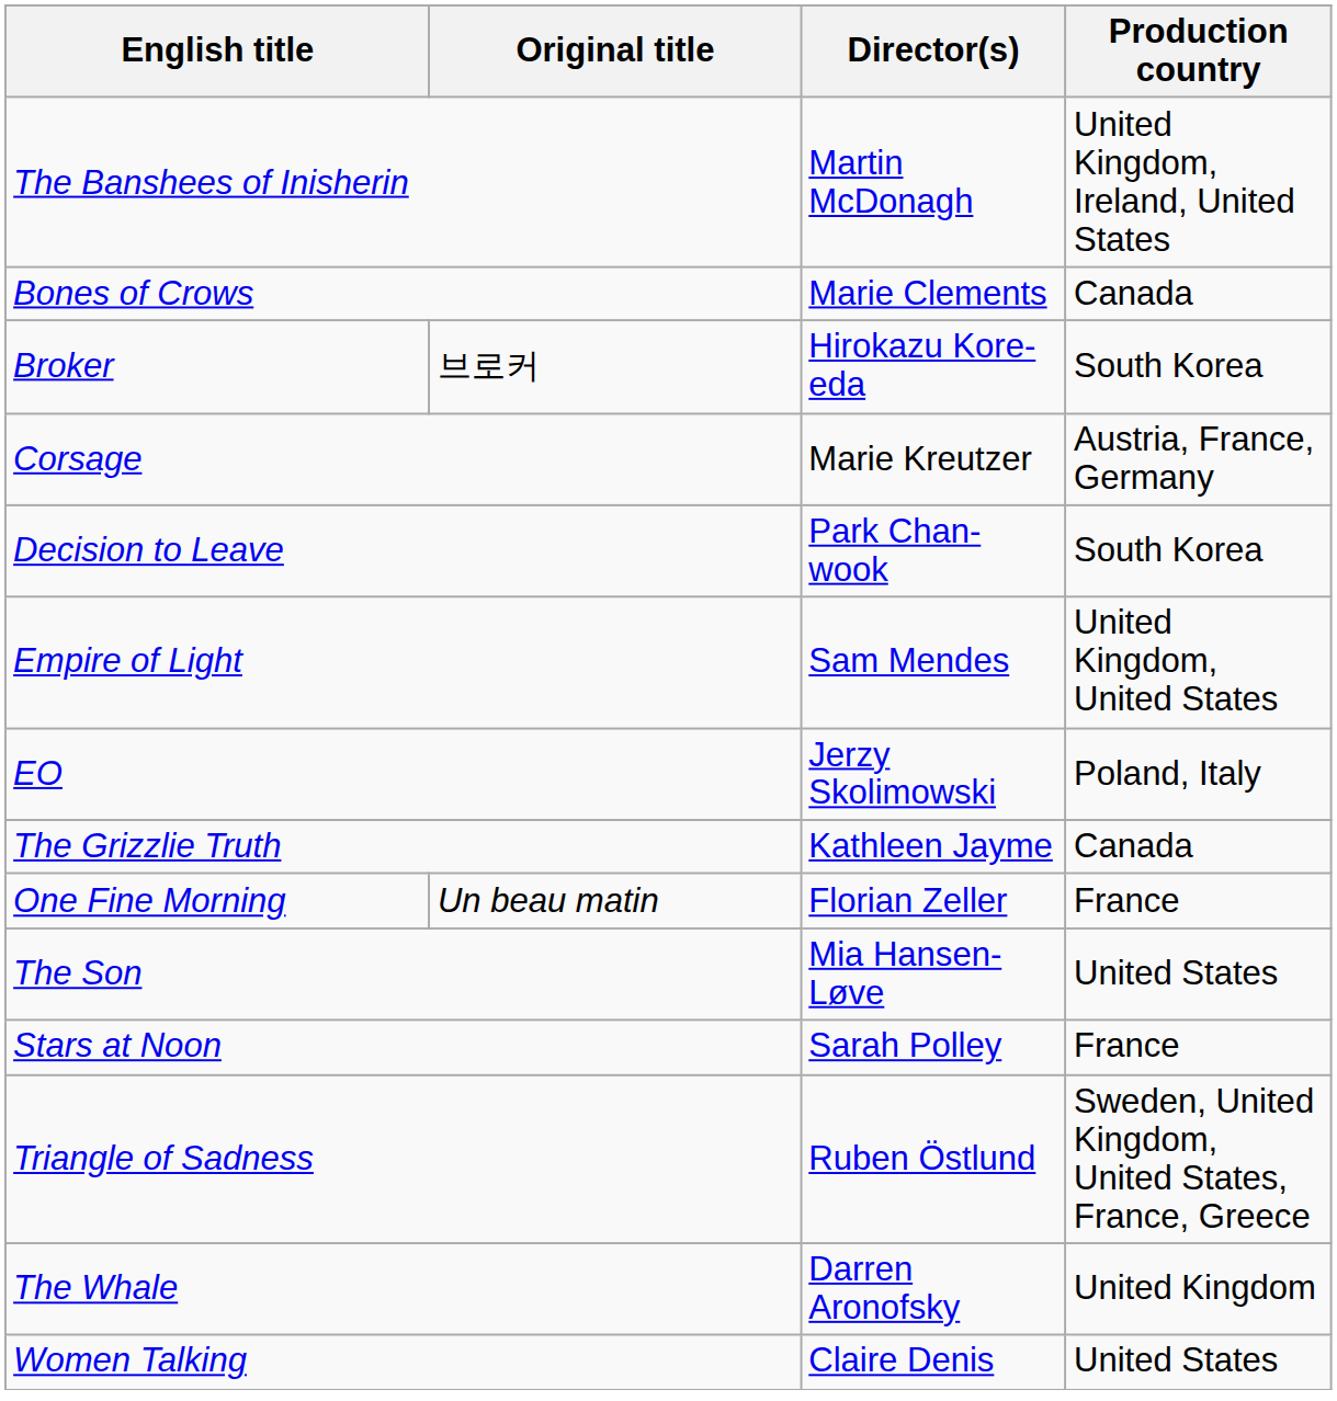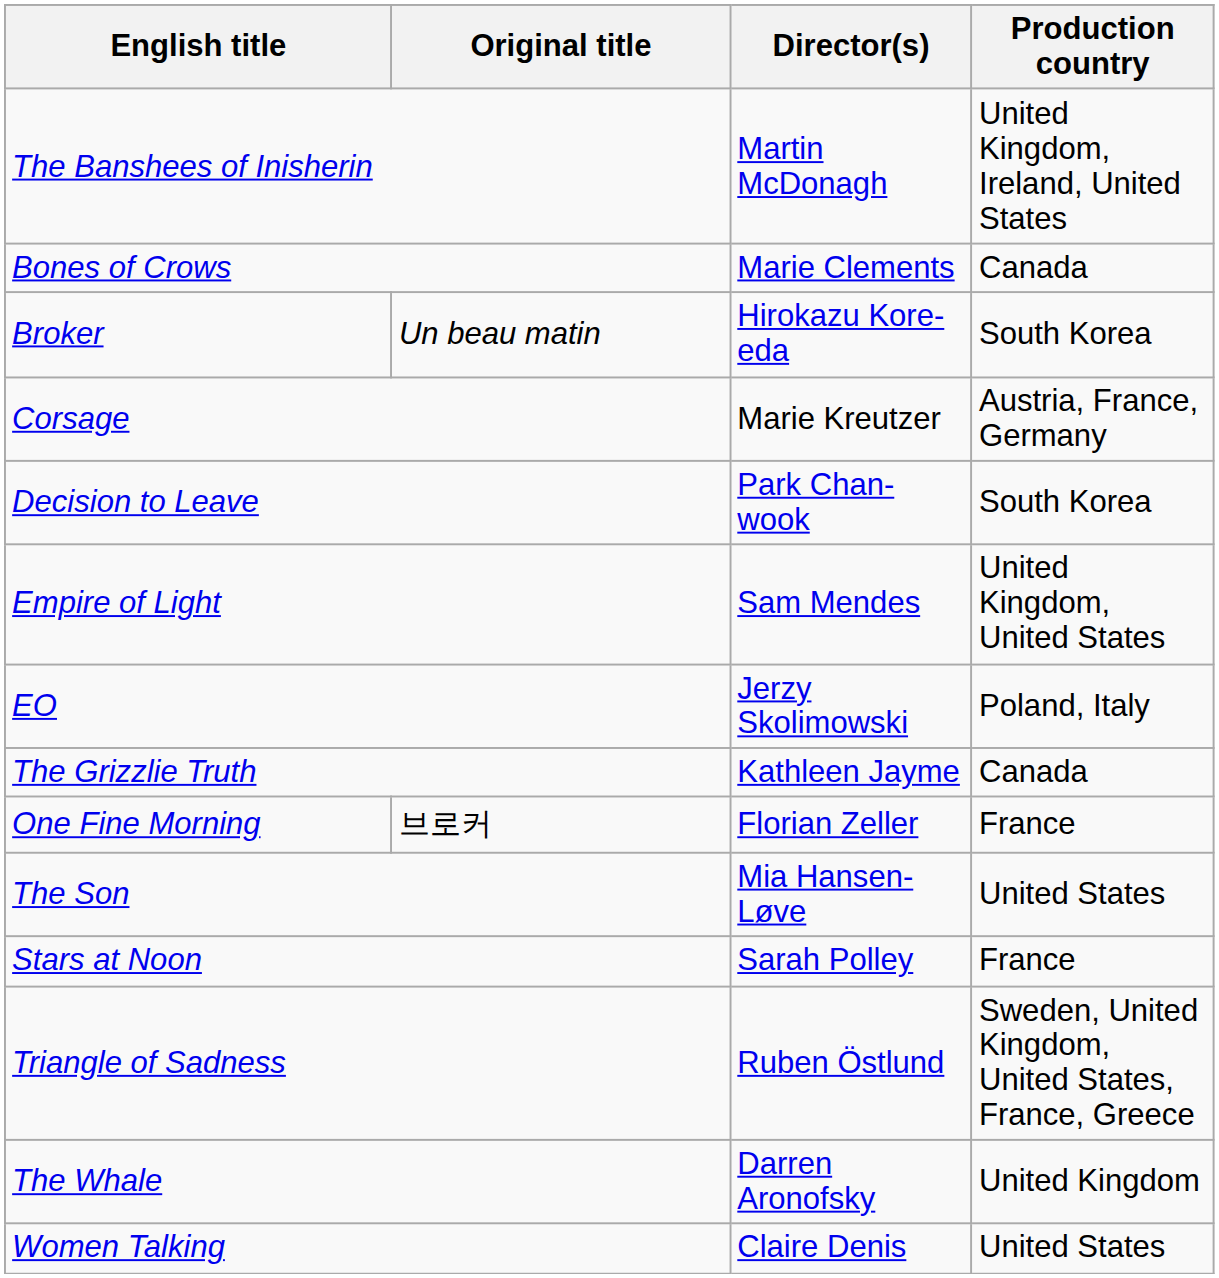 <table class="sortable wikitable" width="100%" cellpadding="5">
 <tr>
 <th scope="col" width="32%">English title</th>
 <th scope="col" width="28%">Original title</th>
 <th scope="col" width="20%">Director(s)</th>
 <th scope="col" width="20%">Production country</th>
 </tr>
 <tr>
 <td colspan=2><em><a href='#'>The Banshees of Inisherin</a></em></td>
 <td><a href='#'>Martin McDonagh</a></td>
 <td>United Kingdom, Ireland, United States</td>
 </tr>
 <tr>
 <td colspan=2><em><a href='#'>Bones of Crows</a></em></td>
 <td><a href='#'>Marie Clements</a></td>
 <td>Canada</td>
 </tr>
 <tr>
 <td><em><a href='#'>Broker</a></em></td>
-<td>브로커</td>
+<td><em>Un beau matin</em></td>
 <td><a href='#'>Hirokazu Kore-eda</a></td>
 <td>South Korea</td>
 </tr>
 <tr>
 <td colspan=2><em><a href='#'>Corsage</a></em></td>
 <td>Marie Kreutzer</td>
 <td>Austria, France, Germany</td>
 </tr>
 <tr>
 <td colspan=2><em><a href='#'>Decision to Leave</a></em></td>
 <td><a href='#'>Park Chan-wook</a></td>
 <td>South Korea</td>
 </tr>
 <tr>
 <td colspan=2><em><a href='#'>Empire of Light</a></em></td>
 <td><a href='#'>Sam Mendes</a></td>
 <td>United Kingdom, United States</td>
 </tr>
 <tr>
 <td colspan=2><em><a href='#'>EO</a></em></td>
 <td><a href='#'>Jerzy Skolimowski</a></td>
 <td>Poland, Italy</td>
 </tr>
 <tr>
 <td colspan=2><em><a href='#'>The Grizzlie Truth</a></em></td>
 <td><a href='#'>Kathleen Jayme</a></td>
 <td>Canada</td>
 </tr>
 <tr>
 <td><em><a href='#'>One Fine Morning</a></em></td>
-<td><em>Un beau matin</em></td>
+<td>브로커</td>
 <td><a href='#'>Florian Zeller</a></td>
 <td>France</td>
 </tr>
 <tr>
 <td colspan=2><em><a href='#'>The Son</a></em></td>
 <td><a href='#'>Mia Hansen-Løve</a></td>
 <td>United States</td>
 </tr>
 <tr>
 <td colspan=2><em><a href='#'>Stars at Noon</a></em></td>
 <td><a href='#'>Sarah Polley</a></td>
 <td>France</td>
 </tr>
 <tr>
 <td colspan=2><em><a href='#'>Triangle of Sadness</a></em></td>
 <td><a href='#'>Ruben Östlund</a></td>
 <td>Sweden, United Kingdom, United States, France, Greece</td>
 </tr>
 <tr>
 <td colspan=2><em><a href='#'>The Whale</a></em></td>
 <td><a href='#'>Darren Aronofsky</a></td>
 <td>United Kingdom</td>
 </tr>
 <tr>
 <td colspan=2><em><a href='#'>Women Talking</a></em></td>
 <td><a href='#'>Claire Denis</a></td>
 <td>United States</td>
 </tr>
 </table>
